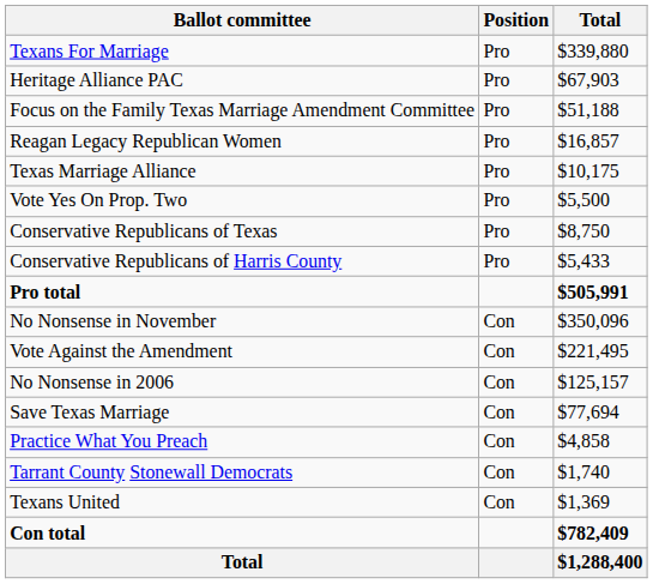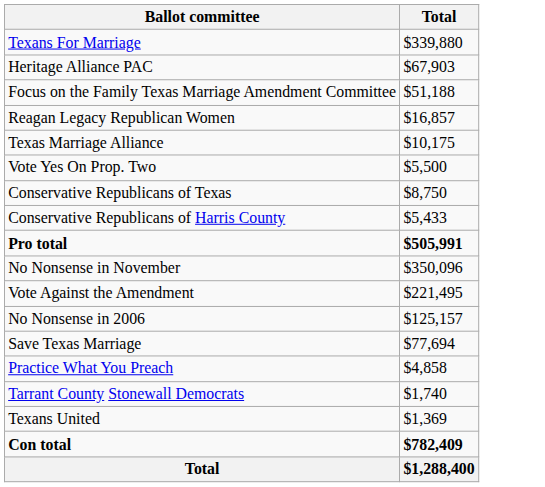 <table class="wikitable">
 <tr>
 <th>Ballot committee</th>
-<th>Position</th>
 <th>Total</th>
 </tr>
 <tr>
 <td><a href='#'>Texans For Marriage</a></td>
-<td>Pro</td>
 <td>$339,880</td>
 </tr>
 <tr>
 <td>Heritage Alliance PAC</td>
-<td>Pro</td>
 <td>$67,903</td>
 </tr>
 <tr>
 <td>Focus on the Family Texas Marriage Amendment Committee</td>
-<td>Pro</td>
 <td>$51,188</td>
 </tr>
 <tr>
 <td>Reagan Legacy Republican Women</td>
-<td>Pro</td>
 <td>$16,857</td>
 </tr>
 <tr>
 <td>Texas Marriage Alliance</td>
-<td>Pro</td>
 <td>$10,175</td>
 </tr>
 <tr>
 <td>Vote Yes On Prop. Two</td>
-<td>Pro</td>
 <td>$5,500</td>
 </tr>
 <tr>
 <td>Conservative Republicans of Texas</td>
-<td>Pro</td>
 <td>$8,750</td>
 </tr>
 <tr>
 <td>Conservative Republicans of <a href='#'>Harris County</a></td>
-<td>Pro</td>
 <td>$5,433</td>
 </tr>
 <tr>
 <td><strong>Pro total</strong></td>
-<td></td>
 <td><strong>$505,991</strong></td>
 </tr>
 <tr>
 <td>No Nonsense in November</td>
-<td>Con</td>
 <td>$350,096</td>
 </tr>
 <tr>
 <td>Vote Against the Amendment</td>
-<td>Con</td>
 <td>$221,495</td>
 </tr>
 <tr>
 <td>No Nonsense in 2006</td>
-<td>Con</td>
 <td>$125,157</td>
 </tr>
 <tr>
 <td>Save Texas Marriage</td>
-<td>Con</td>
 <td>$77,694</td>
 </tr>
 <tr>
 <td><a href='#'>Practice What You Preach</a></td>
-<td>Con</td>
 <td>$4,858</td>
 </tr>
 <tr>
 <td><a href='#'>Tarrant County</a> <a href='#'>Stonewall Democrats</a></td>
-<td>Con</td>
 <td>$1,740</td>
 </tr>
 <tr>
 <td>Texans United</td>
-<td>Con</td>
 <td>$1,369</td>
 </tr>
 <tr>
 <td><strong>Con total</strong></td>
-<td></td>
 <td><strong>$782,409</strong></td>
 </tr>
 <tr>
 <th>Total</th>
-<th></th>
 <th><strong>$1,288,400</strong></th>
 </tr>
 </table>
